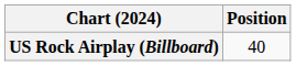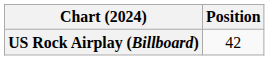 <table class="wikitable plainrowheaders" style="text-align: center">
 <tr>
 <th scope="col">Chart (2024)</th>
 <th scope="col">Position</th>
 </tr>
 <tr>
 <th scope="row">US Rock Airplay (<em>Billboard</em>)</th>
-<td>40</td>
+<td>42</td>
 </tr>
 </table>
